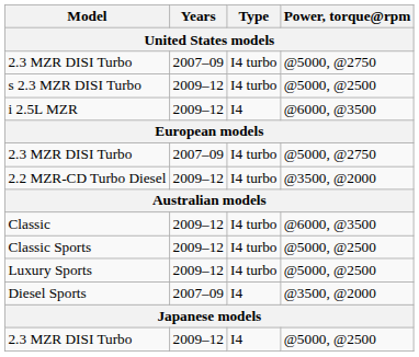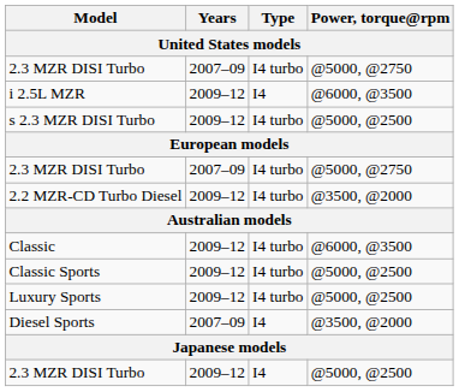 <table class="wikitable">
 <tr>
 <th>Model</th>
 <th>Years</th>
 <th>Type</th>
 <th>Power, torque@rpm</th>
 </tr>
 <tr>
 <th colspan=4>United States models</th>
 </tr>
 <tr>
 <td>2.3 MZR DISI Turbo</td>
 <td>2007–09</td>
 <td> I4 turbo</td>
 <td>@5000, @2750</td>
 </tr>
 <tr>
+<td>i 2.5L MZR</td>
+<td>2009–12</td>
+<td> I4</td>
+<td>@6000, @3500</td>
+</tr>
+<tr>
 <td>s 2.3 MZR DISI Turbo</td>
 <td>2009–12</td>
 <td> I4 turbo</td>
 <td>@5000, @2500</td>
-</tr>
-<tr>
-<td>i 2.5L MZR</td>
-<td>2009–12</td>
-<td> I4</td>
-<td>@6000, @3500</td>
 </tr>
 <tr>
 <th colspan=4>European models</th>
 </tr>
 <tr>
 <td>2.3 MZR DISI Turbo</td>
 <td>2007–09</td>
 <td> I4 turbo</td>
 <td>@5000, @2750</td>
 </tr>
 <tr>
 <td>2.2 MZR-CD Turbo Diesel</td>
 <td>2009–12</td>
 <td> I4 turbo</td>
 <td>@3500, @2000</td>
 </tr>
 <tr>
 <th colspan=4>Australian models</th>
 </tr>
 <tr>
 <td>Classic</td>
 <td>2009–12</td>
 <td> I4 turbo</td>
 <td>@6000, @3500</td>
 </tr>
 <tr>
 <td>Classic Sports</td>
 <td>2009–12</td>
 <td> I4 turbo</td>
 <td>@5000, @2500</td>
 </tr>
 <tr>
 <td>Luxury Sports</td>
 <td>2009–12</td>
 <td> I4 turbo</td>
 <td>@5000, @2500</td>
 </tr>
 <tr>
 <td>Diesel Sports</td>
 <td>2007–09</td>
 <td> I4</td>
 <td>@3500, @2000</td>
 </tr>
 <tr>
 <th colspan=4>Japanese models</th>
 </tr>
 <tr>
 <td>2.3 MZR DISI Turbo</td>
 <td>2009–12</td>
 <td> I4</td>
 <td>@5000, @2500</td>
 </tr>
 </table>
